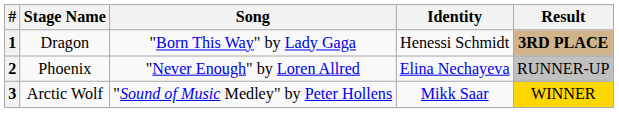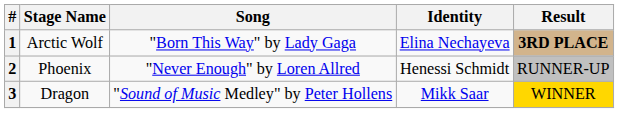 <table class="wikitable plainrowheaders" style="text-align: center;">
 <tr>
 <th>#</th>
 <th>Stage Name</th>
 <th>Song</th>
 <th>Identity</th>
 <th>Result</th>
 </tr>
 <tr>
 <th>1</th>
-<td>Dragon</td>
+<td>Arctic Wolf</td>
 <td>"<a href='#'>Born This Way</a>" by <a href='#'>Lady Gaga</a></td>
-<td>Henessi Schmidt</td>
+<td><a href='#'>Elina Nechayeva</a></td>
 <td bgcolor="tan"><strong>3RD PLACE</strong></td>
 </tr>
 <tr>
 <th>2</th>
 <td>Phoenix</td>
 <td>"<a href='#'>Never Enough</a>" by <a href='#'>Loren Allred</a></td>
-<td><a href='#'>Elina Nechayeva</a></td>
+<td>Henessi Schmidt</td>
 <td bgcolor="silver">RUNNER-UP</td>
 </tr>
 <tr>
 <th>3</th>
-<td>Arctic Wolf</td>
+<td>Dragon</td>
 <td>"<em><a href='#'>Sound of Music</a></em> Medley" by <a href='#'>Peter Hollens</a></td>
 <td><a href='#'>Mikk Saar</a></td>
 <td bgcolor="gold">WINNER</td>
 </tr>
 <tr>
 </tr>
 </table>
